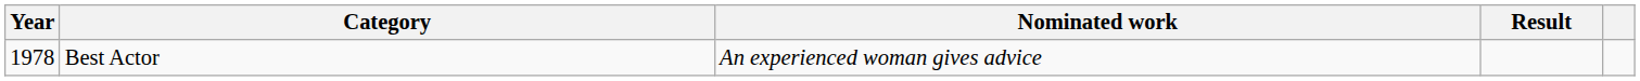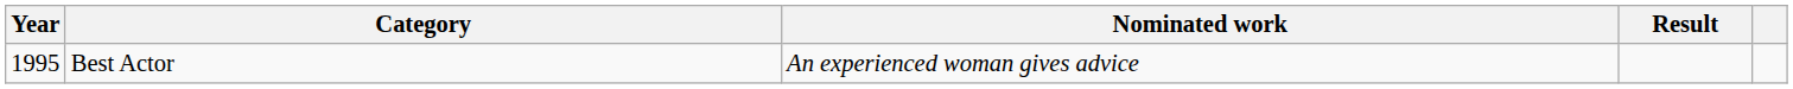 <table class=wikitable>
 <tr>
 <th scope="col" style="width:1em;">Year</th>
 <th scope="col" style="width:29em;">Category</th>
 <th scope="col" style="width:34em;">Nominated work</th>
 <th scope="col" style="width:5em;">Result</th>
 <th scope="col" style="width:1em;"></th>
 </tr>
 <tr>
-<td>1978</td>
+<td>1995</td>
 <td>Best Actor</td>
 <td><em>An experienced woman gives advice</em></td>
 <td></td>
 <td></td>
 </tr>
 </table>
